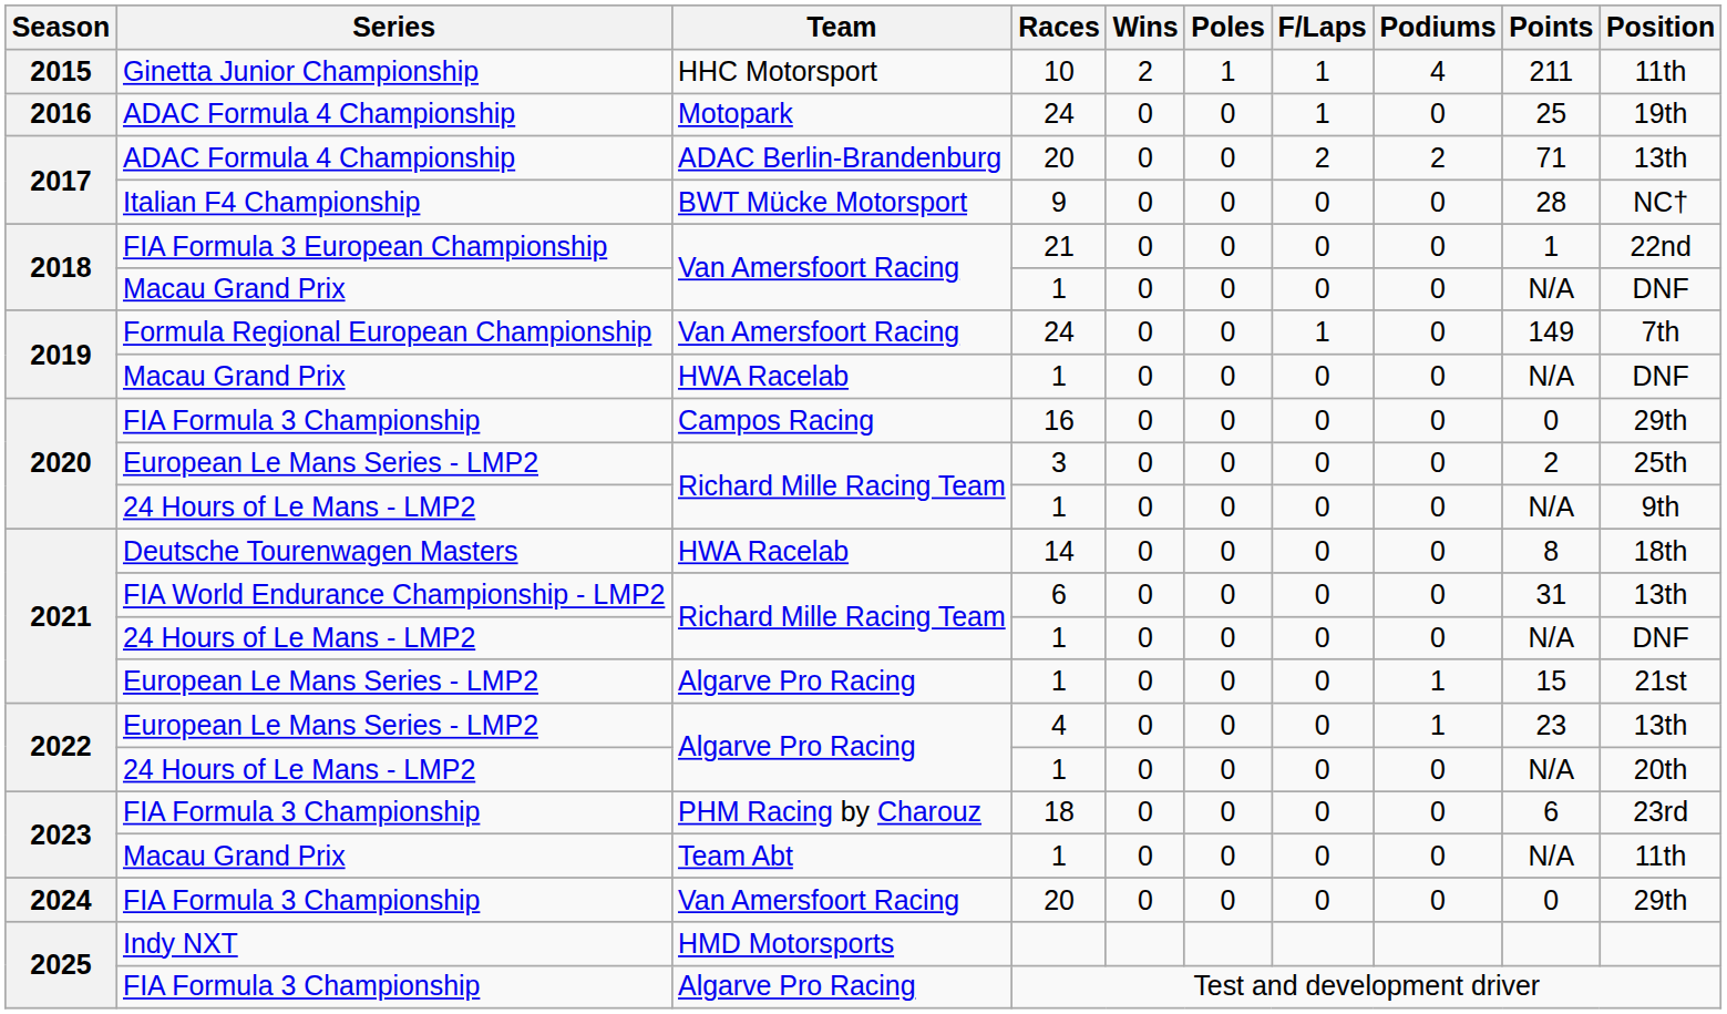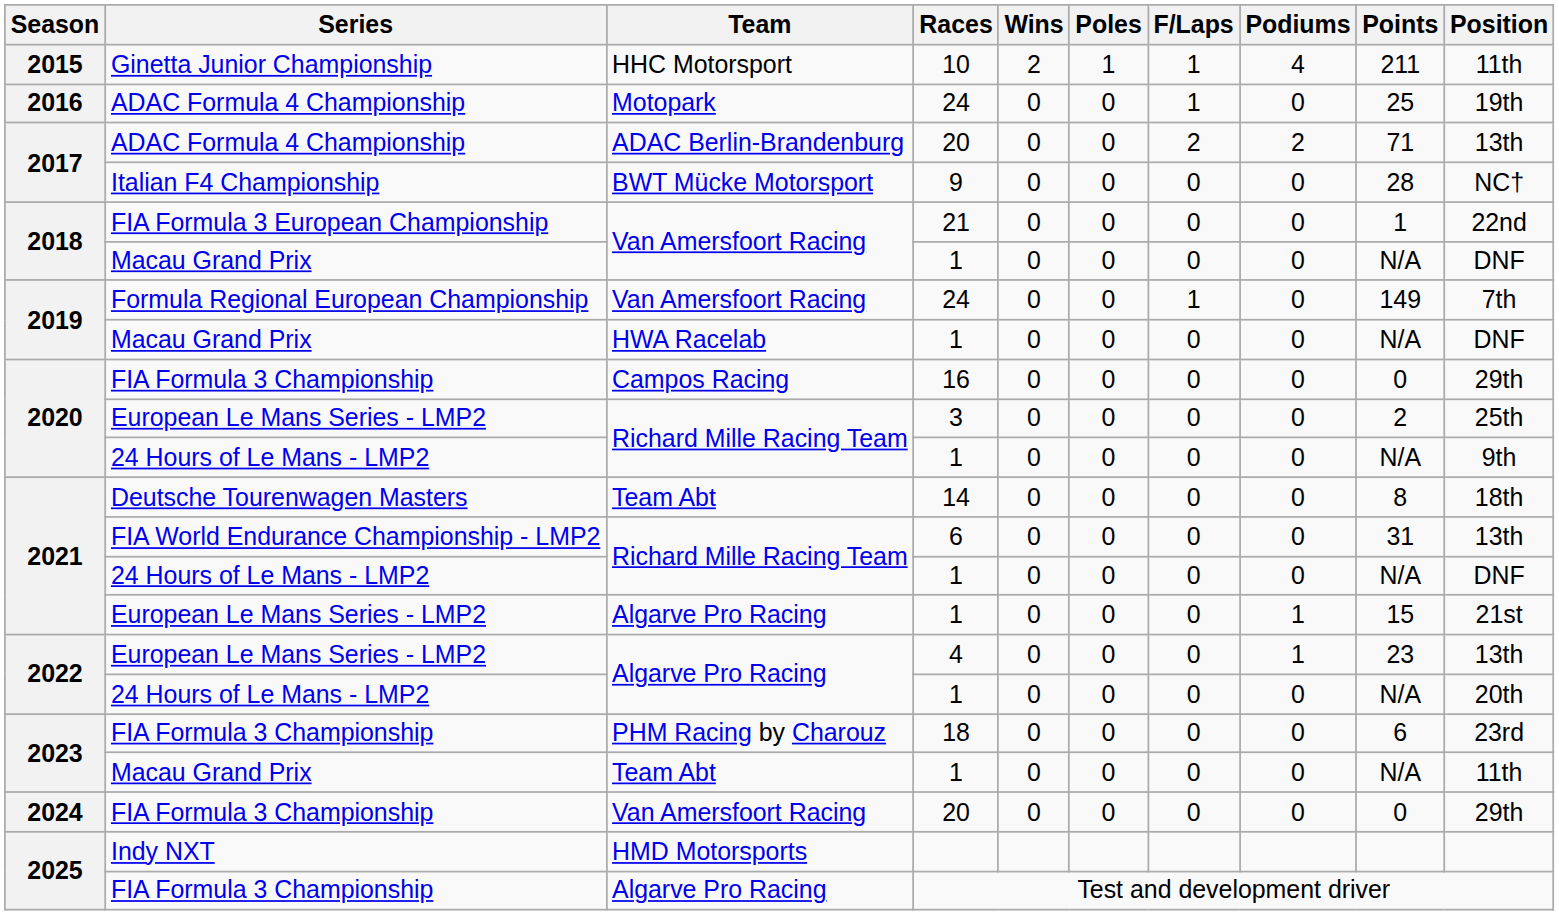 <table class="wikitable" style="font-size: 90%; text-align:center">
 <tr>
 <th>Season</th>
 <th>Series</th>
 <th>Team</th>
 <th>Races</th>
 <th>Wins</th>
 <th>Poles</th>
 <th>F/Laps</th>
 <th>Podiums</th>
 <th>Points</th>
 <th>Position</th>
 </tr>
 <tr>
 <th>2015</th>
 <td align=left><a href='#'>Ginetta Junior Championship</a></td>
 <td align=left>HHC Motorsport</td>
 <td>10</td>
 <td>2</td>
 <td>1</td>
 <td>1</td>
 <td>4</td>
 <td>211</td>
 <td>11th</td>
 </tr>
 <tr>
 <th>2016</th>
 <td align=left><a href='#'>ADAC Formula 4 Championship</a></td>
 <td align=left><a href='#'>Motopark</a></td>
 <td>24</td>
 <td>0</td>
 <td>0</td>
 <td>1</td>
 <td>0</td>
 <td>25</td>
 <td>19th</td>
 </tr>
 <tr>
 <th rowspan=2>2017</th>
 <td align=left><a href='#'>ADAC Formula 4 Championship</a></td>
 <td align=left><a href='#'>ADAC Berlin-Brandenburg</a></td>
 <td>20</td>
 <td>0</td>
 <td>0</td>
 <td>2</td>
 <td>2</td>
 <td>71</td>
 <td>13th</td>
 </tr>
 <tr>
 <td align=left><a href='#'>Italian F4 Championship</a></td>
 <td align=left><a href='#'>BWT Mücke Motorsport</a></td>
 <td>9</td>
 <td>0</td>
 <td>0</td>
 <td>0</td>
 <td>0</td>
 <td>28</td>
 <td>NC†</td>
 </tr>
 <tr>
 <th rowspan=2>2018</th>
 <td align=left><a href='#'>FIA Formula 3 European Championship</a></td>
 <td rowspan=2 align=left><a href='#'>Van Amersfoort Racing</a></td>
 <td>21</td>
 <td>0</td>
 <td>0</td>
 <td>0</td>
 <td>0</td>
 <td>1</td>
 <td>22nd</td>
 </tr>
 <tr>
 <td align=left><a href='#'>Macau Grand Prix</a></td>
 <td>1</td>
 <td>0</td>
 <td>0</td>
 <td>0</td>
 <td>0</td>
 <td>N/A</td>
 <td>DNF</td>
 </tr>
 <tr>
 <th rowspan=2>2019</th>
 <td align=left><a href='#'>Formula Regional European Championship</a></td>
 <td align=left><a href='#'>Van Amersfoort Racing</a></td>
 <td>24</td>
 <td>0</td>
 <td>0</td>
 <td>1</td>
 <td>0</td>
 <td>149</td>
 <td>7th</td>
 </tr>
 <tr>
 <td align=left><a href='#'>Macau Grand Prix</a></td>
 <td align=left><a href='#'>HWA Racelab</a></td>
 <td>1</td>
 <td>0</td>
 <td>0</td>
 <td>0</td>
 <td>0</td>
 <td>N/A</td>
 <td>DNF</td>
 </tr>
 <tr>
 <th rowspan=3>2020</th>
 <td align=left><a href='#'>FIA Formula 3 Championship</a></td>
 <td align=left><a href='#'>Campos Racing</a></td>
 <td>16</td>
 <td>0</td>
 <td>0</td>
 <td>0</td>
 <td>0</td>
 <td>0</td>
 <td>29th</td>
 </tr>
 <tr>
 <td align=left><a href='#'>European Le Mans Series - LMP2</a></td>
 <td rowspan=2 align=left><a href='#'>Richard Mille Racing Team</a></td>
 <td>3</td>
 <td>0</td>
 <td>0</td>
 <td>0</td>
 <td>0</td>
 <td>2</td>
 <td>25th</td>
 </tr>
 <tr>
 <td align=left><a href='#'>24 Hours of Le Mans - LMP2</a></td>
 <td>1</td>
 <td>0</td>
 <td>0</td>
 <td>0</td>
 <td>0</td>
 <td>N/A</td>
 <td>9th</td>
 </tr>
 <tr>
 <th rowspan=4>2021</th>
 <td align=left><a href='#'>Deutsche Tourenwagen Masters</a></td>
-<td align=left><a href='#'>HWA Racelab</a></td>
+<td align=left><a href='#'>Team Abt</a></td>
 <td>14</td>
 <td>0</td>
 <td>0</td>
 <td>0</td>
 <td>0</td>
 <td>8</td>
 <td>18th</td>
 </tr>
 <tr>
 <td align=left><a href='#'>FIA World Endurance Championship - LMP2</a></td>
 <td rowspan=2 align=left><a href='#'>Richard Mille Racing Team</a></td>
 <td>6</td>
 <td>0</td>
 <td>0</td>
 <td>0</td>
 <td>0</td>
 <td>31</td>
 <td>13th</td>
 </tr>
 <tr>
 <td align=left><a href='#'>24 Hours of Le Mans - LMP2</a></td>
 <td>1</td>
 <td>0</td>
 <td>0</td>
 <td>0</td>
 <td>0</td>
 <td>N/A</td>
 <td>DNF</td>
 </tr>
 <tr>
 <td align=left><a href='#'>European Le Mans Series - LMP2</a></td>
 <td align=left><a href='#'>Algarve Pro Racing</a></td>
 <td>1</td>
 <td>0</td>
 <td>0</td>
 <td>0</td>
 <td>1</td>
 <td>15</td>
 <td>21st</td>
 </tr>
 <tr>
 <th rowspan=2>2022</th>
 <td align=left><a href='#'>European Le Mans Series - LMP2</a></td>
 <td rowspan=2 align=left><a href='#'>Algarve Pro Racing</a></td>
 <td>4</td>
 <td>0</td>
 <td>0</td>
 <td>0</td>
 <td>1</td>
 <td>23</td>
 <td>13th</td>
 </tr>
 <tr>
 <td align=left><a href='#'>24 Hours of Le Mans - LMP2</a></td>
 <td>1</td>
 <td>0</td>
 <td>0</td>
 <td>0</td>
 <td>0</td>
 <td>N/A</td>
 <td>20th</td>
 </tr>
 <tr>
 <th rowspan=2>2023</th>
 <td align=left><a href='#'>FIA Formula 3 Championship</a></td>
 <td align=left><a href='#'>PHM Racing</a> by <a href='#'>Charouz</a></td>
 <td>18</td>
 <td>0</td>
 <td>0</td>
 <td>0</td>
 <td>0</td>
 <td>6</td>
 <td>23rd</td>
 </tr>
 <tr>
 <td align=left><a href='#'>Macau Grand Prix</a></td>
 <td align=left><a href='#'>Team Abt</a></td>
 <td>1</td>
 <td>0</td>
 <td>0</td>
 <td>0</td>
 <td>0</td>
 <td>N/A</td>
 <td>11th</td>
 </tr>
 <tr>
 <th>2024</th>
 <td align=left><a href='#'>FIA Formula 3 Championship</a></td>
 <td align=left><a href='#'>Van Amersfoort Racing</a></td>
 <td>20</td>
 <td>0</td>
 <td>0</td>
 <td>0</td>
 <td>0</td>
 <td>0</td>
 <td>29th</td>
 </tr>
 <tr>
 <th rowspan=2>2025</th>
 <td align=left><a href='#'>Indy NXT</a></td>
 <td align=left><a href='#'>HMD Motorsports</a></td>
 <td></td>
 <td></td>
 <td></td>
 <td></td>
 <td></td>
 <td></td>
 <td></td>
 </tr>
 <tr>
 <td align=left><a href='#'>FIA Formula 3 Championship</a></td>
 <td align=left><a href='#'>Algarve Pro Racing</a></td>
 <td colspan=7>Test and development driver</td>
 </tr>
 </table>
